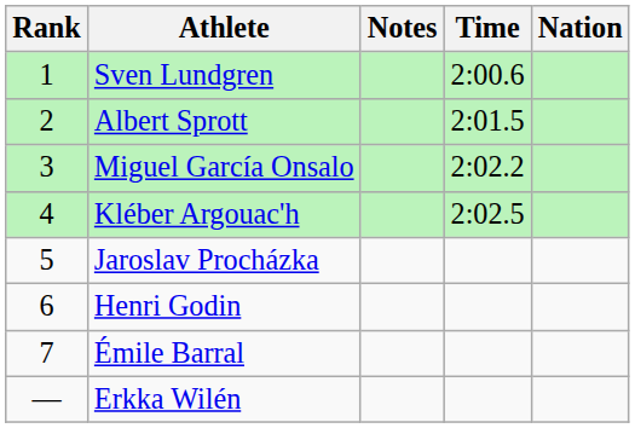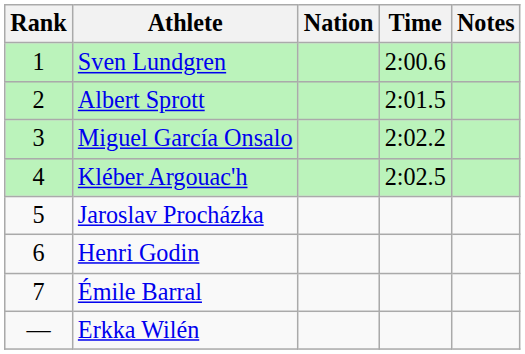 <table class="wikitable sortable" style="text-align:center">
 <tr>
 <th>Rank</th>
 <th>Athlete</th>
+<th>Nation</th>
+<th>Time</th>
 <th>Notes</th>
-<th>Time</th>
-<th>Nation</th>
 </tr>
 <tr bgcolor=bbf3bb>
 <td>1</td>
 <td align=left><a href='#'>Sven Lundgren</a></td>
+<td align=left></td>
+<td>2:00.6</td>
 <td></td>
-<td>2:00.6</td>
-<td align=left></td>
 </tr>
 <tr bgcolor=bbf3bb>
 <td>2</td>
 <td align=left><a href='#'>Albert Sprott</a></td>
+<td align=left></td>
+<td>2:01.5</td>
 <td></td>
-<td>2:01.5</td>
-<td align=left></td>
 </tr>
 <tr bgcolor=bbf3bb>
 <td>3</td>
 <td align=left><a href='#'>Miguel García Onsalo</a></td>
+<td align=left></td>
+<td>2:02.2</td>
 <td></td>
-<td>2:02.2</td>
-<td align=left></td>
 </tr>
 <tr bgcolor=bbf3bb>
 <td>4</td>
 <td align=left><a href='#'>Kléber Argouac'h</a></td>
+<td align=left></td>
+<td>2:02.5</td>
 <td></td>
-<td>2:02.5</td>
-<td align=left></td>
 </tr>
 <tr>
 <td>5</td>
 <td align=left><a href='#'>Jaroslav Procházka</a></td>
+<td align=left></td>
+<td data-sort-value=3:00.0></td>
 <td></td>
-<td data-sort-value=3:00.0></td>
-<td align=left></td>
 </tr>
 <tr>
 <td>6</td>
 <td align=left><a href='#'>Henri Godin</a></td>
+<td align=left></td>
+<td data-sort-value=4:00.0></td>
 <td></td>
-<td data-sort-value=4:00.0></td>
-<td align=left></td>
 </tr>
 <tr>
 <td>7</td>
 <td align=left><a href='#'>Émile Barral</a></td>
+<td align=left></td>
+<td data-sort-value=5:00.0></td>
 <td></td>
-<td data-sort-value=5:00.0></td>
-<td align=left></td>
 </tr>
 <tr>
 <td>—</td>
 <td align=left><a href='#'>Erkka Wilén</a></td>
+<td align=left></td>
+<td data-sort-value=5:00.0></td>
 <td></td>
-<td data-sort-value=5:00.0></td>
-<td align=left></td>
 </tr>
 </table>
